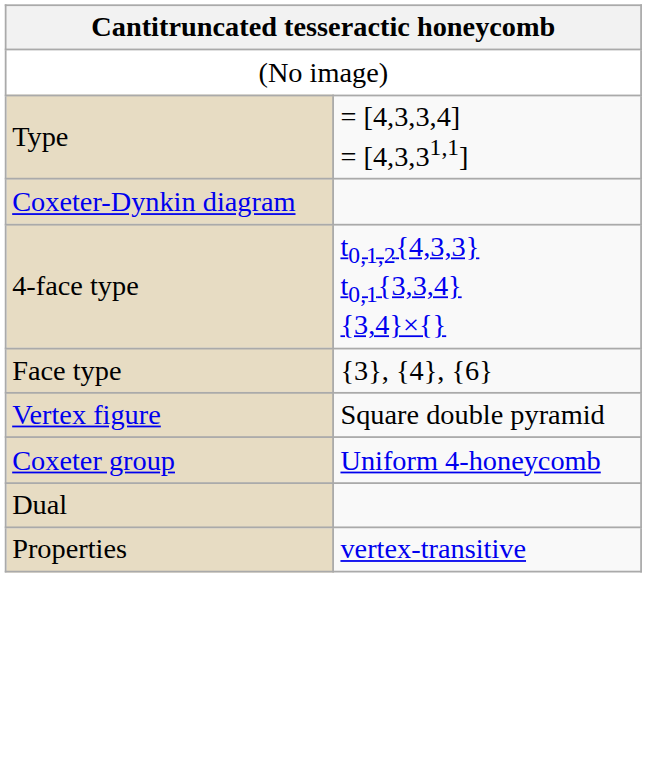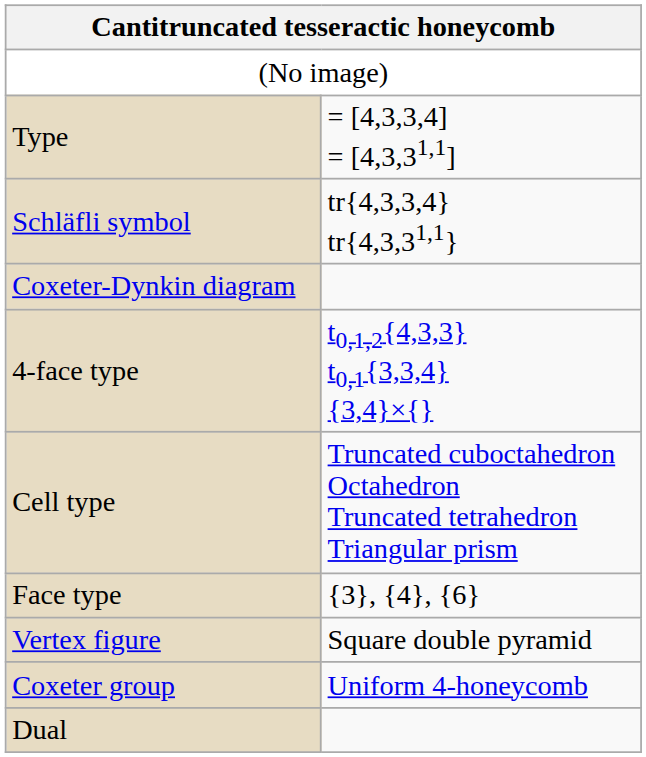 <table class="wikitable" align="right" style="margin-left:10px" width="360">
 <tr>
 <th bgcolor=#e7dcc3 colspan=2>Cantitruncated tesseractic honeycomb</th>
 </tr>
 <tr>
 <td bgcolor=#ffffff align=center colspan=2>(No image)</td>
 </tr>
 <tr>
 <td bgcolor=#e7dcc3>Type</td>
 <td> = [4,3,3,4]<br> = [4,3,3<sup>1,1</sup>]</td>
 </tr>
 <tr>
+<td bgcolor=#e7dcc3><a href='#'>Schläfli symbol</a></td>
+<td>tr{4,3,3,4}<br>tr{4,3,3<sup>1,1</sup>}</td>
+</tr>
+<tr>
 <td bgcolor=#e7dcc3><a href='#'>Coxeter-Dynkin diagram</a></td>
 <td><br></td>
 </tr>
 <tr>
 <td bgcolor=#e7dcc3>4-face type</td>
 <td><a href='#'>t<sub>0,1,2</sub>{4,3,3}</a> <br><a href='#'>t<sub>0,1</sub>{3,3,4}</a> <br><a href='#'>{3,4}×{}</a> </td>
+</tr>
+<tr>
+<td bgcolor=#e7dcc3>Cell type</td>
+<td><a href='#'>Truncated cuboctahedron</a> <br><a href='#'>Octahedron</a> <br><a href='#'>Truncated tetrahedron</a> <br><a href='#'>Triangular prism</a> </td>
 </tr>
 <tr>
 <td bgcolor=#e7dcc3>Face type</td>
 <td>{3}, {4}, {6}</td>
 </tr>
 <tr>
 <td bgcolor=#e7dcc3><a href='#'>Vertex figure</a></td>
 <td>Square double pyramid</td>
 </tr>
 <tr>
 <td bgcolor=#e7dcc3><a href='#'>Coxeter group</a></td>
 <td><a href='#'>Uniform 4-honeycomb</a></td>
 </tr>
 <tr>
 <td bgcolor=#e7dcc3>Dual</td>
 <td></td>
 </tr>
-<tr>
-<td bgcolor=#e7dcc3>Properties</td>
-<td><a href='#'>vertex-transitive</a></td>
-</tr>
 </table>
